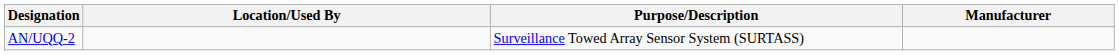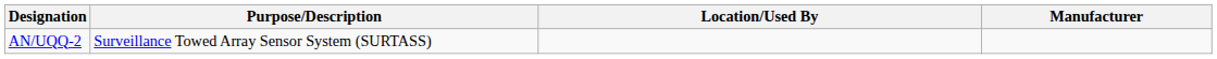 <table class="wikitable sortable">
 <tr>
 <th scope="col">Designation</th>
+<th scope="col" style="width: 500px;">Purpose/Description</th>
 <th scope="col" style="width: 500px;">Location/Used By</th>
-<th scope="col" style="width: 500px;">Purpose/Description</th>
 <th scope="col" style="width: 250px;">Manufacturer</th>
 </tr>
 <tr>
 <td><a href='#'>AN/UQQ-2</a></td>
+<td><a href='#'>Surveillance</a> Towed Array Sensor System (SURTASS)</td>
 <td></td>
-<td><a href='#'>Surveillance</a> Towed Array Sensor System (SURTASS)</td>
 <td></td>
 </tr>
 </table>
